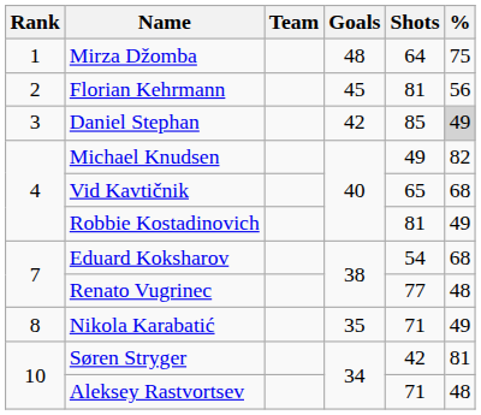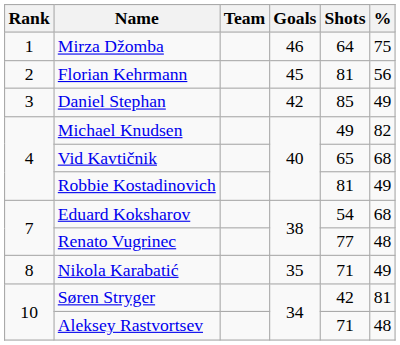 <table class="wikitable sortable" style="text-align: center;">
 <tr>
 <th>Rank</th>
 <th>Name</th>
 <th>Team</th>
 <th>Goals</th>
 <th>Shots</th>
 <th>%</th>
 </tr>
 <tr>
 <td>1</td>
 <td align=left><a href='#'>Mirza Džomba</a></td>
 <td align=left></td>
-<td>48</td>
+<td>46</td>
 <td>64</td>
 <td>75</td>
 </tr>
 <tr>
 <td>2</td>
 <td align=left><a href='#'>Florian Kehrmann</a></td>
 <td align=left></td>
 <td>45</td>
 <td>81</td>
 <td>56</td>
 </tr>
 <tr>
 <td>3</td>
 <td align=left><a href='#'>Daniel Stephan</a></td>
 <td align=left></td>
 <td>42</td>
 <td>85</td>
-<td style="background: lightgrey;">49</td>
+<td>49</td>
 </tr>
 <tr>
 <td rowspan=3>4</td>
 <td align=left><a href='#'>Michael Knudsen</a></td>
 <td align=left></td>
 <td rowspan=3>40</td>
 <td>49</td>
 <td>82</td>
 </tr>
 <tr>
 <td align=left><a href='#'>Vid Kavtičnik</a></td>
 <td align=left></td>
 <td>65</td>
 <td>68</td>
 </tr>
 <tr>
 <td align=left><a href='#'>Robbie Kostadinovich</a></td>
 <td align=left></td>
 <td>81</td>
 <td>49</td>
 </tr>
 <tr>
 <td rowspan=2>7</td>
 <td align=left><a href='#'>Eduard Koksharov</a></td>
 <td align=left></td>
 <td rowspan=2>38</td>
 <td>54</td>
 <td>68</td>
 </tr>
 <tr>
 <td align=left><a href='#'>Renato Vugrinec</a></td>
 <td align=left></td>
 <td>77</td>
 <td>48</td>
 </tr>
 <tr>
 <td>8</td>
 <td align=left><a href='#'>Nikola Karabatić</a></td>
 <td align=left></td>
 <td>35</td>
 <td>71</td>
 <td>49</td>
 </tr>
 <tr>
 <td rowspan=2>10</td>
 <td align=left><a href='#'>Søren Stryger</a></td>
 <td align=left></td>
 <td rowspan=2>34</td>
 <td>42</td>
 <td>81</td>
 </tr>
 <tr>
 <td align=left><a href='#'>Aleksey Rastvortsev</a></td>
 <td align=left></td>
 <td>71</td>
 <td>48</td>
 </tr>
 </table>
